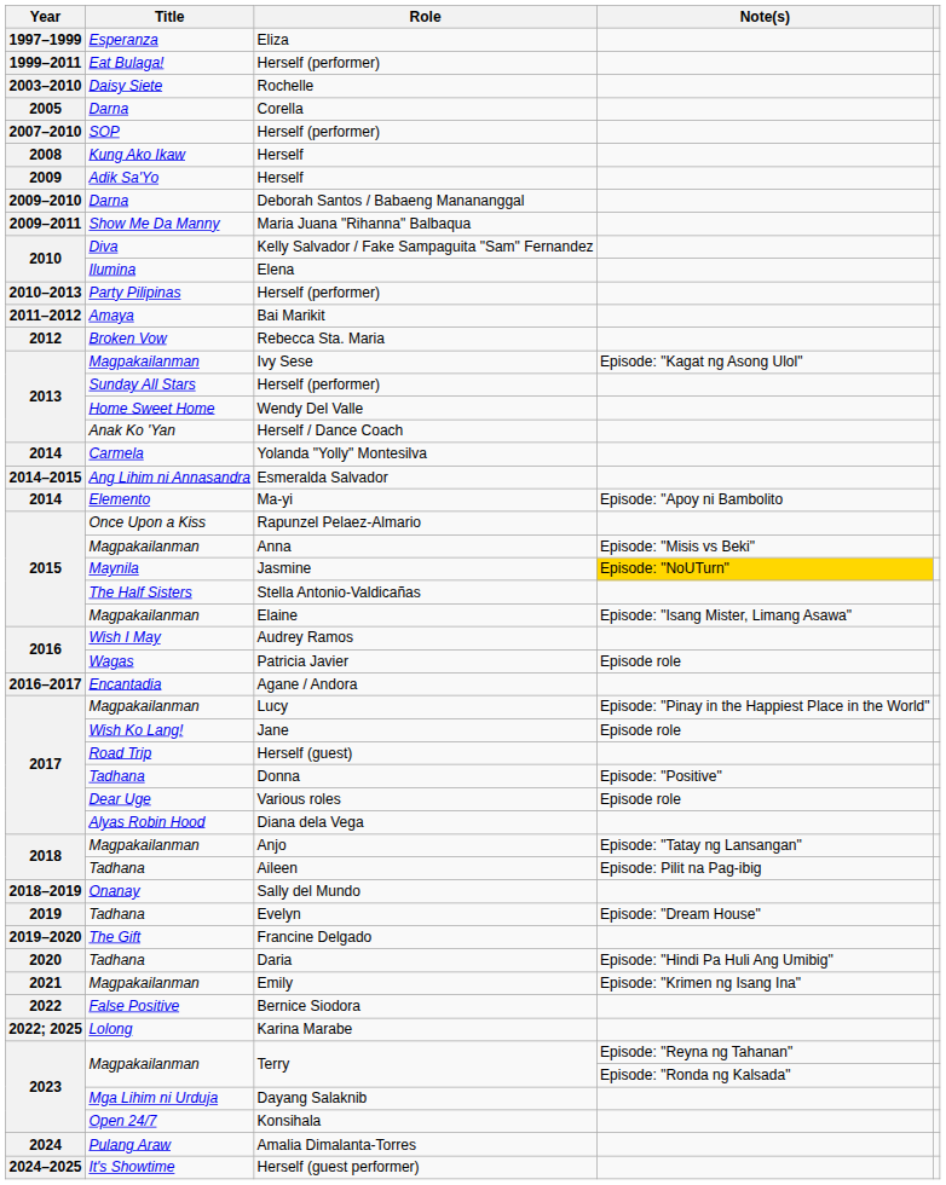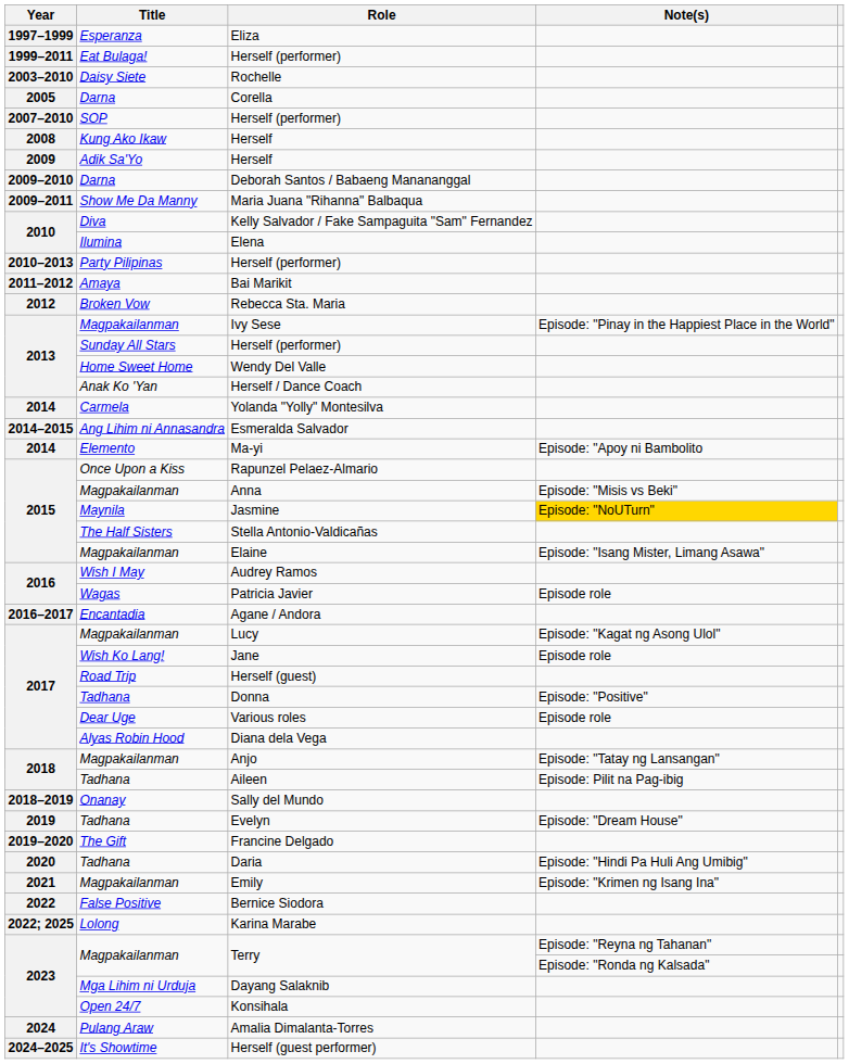 <table class="wikitable sortable plainrowheaders">
 <tr>
 <th scope="col">Year</th>
 <th scope="col">Title</th>
 <th scope="col">Role</th>
 <th scope="col" class="unsortable">Note(s)</th>
 <th scope="col" class="unsortable"></th>
 </tr>
 <tr>
 <th scope="row">1997–1999</th>
 <td><em><a href='#'>Esperanza</a></em></td>
 <td>Eliza</td>
 <td></td>
 <td></td>
 </tr>
 <tr>
 <th scope="row">1999–2011</th>
 <td><em><a href='#'>Eat Bulaga!</a></em></td>
 <td>Herself (performer)</td>
 <td></td>
 <td></td>
 </tr>
 <tr>
 <th scope="row">2003–2010</th>
 <td><em><a href='#'>Daisy Siete</a></em></td>
 <td>Rochelle</td>
 <td></td>
 <td></td>
 </tr>
 <tr>
 <th scope="row">2005</th>
 <td><em><a href='#'>Darna</a></em></td>
 <td>Corella</td>
 <td></td>
 <td></td>
 </tr>
 <tr>
 <th scope="row">2007–2010</th>
 <td><em><a href='#'>SOP</a></em></td>
 <td>Herself (performer)</td>
 <td></td>
 <td></td>
 </tr>
 <tr>
 <th scope="row">2008</th>
 <td><em><a href='#'>Kung Ako Ikaw</a></em></td>
 <td>Herself</td>
 <td></td>
 <td></td>
 </tr>
 <tr>
 <th scope="row">2009</th>
 <td><em><a href='#'>Adik Sa'Yo</a></em></td>
 <td>Herself</td>
 <td></td>
 <td></td>
 </tr>
 <tr>
 <th scope="row">2009–2010</th>
 <td><em><a href='#'>Darna</a></em></td>
 <td>Deborah Santos / Babaeng Manananggal</td>
 <td></td>
 <td></td>
 </tr>
 <tr>
 <th scope="row">2009–2011</th>
 <td><em><a href='#'>Show Me Da Manny</a></em></td>
 <td>Maria Juana "Rihanna" Balbaqua</td>
 <td></td>
 <td></td>
 </tr>
 <tr>
 <th rowspan="2" scope="row">2010</th>
 <td><em><a href='#'>Diva</a></em></td>
 <td>Kelly Salvador / Fake Sampaguita "Sam" Fernandez</td>
 <td></td>
 <td></td>
 </tr>
 <tr>
 <td><em><a href='#'>Ilumina</a></em></td>
 <td>Elena</td>
 <td></td>
 <td></td>
 </tr>
 <tr>
 <th scope="row">2010–2013</th>
 <td><em><a href='#'>Party Pilipinas</a></em></td>
 <td>Herself (performer)</td>
 <td></td>
 <td></td>
 </tr>
 <tr>
 <th scope="row">2011–2012</th>
 <td><em><a href='#'>Amaya</a></em></td>
 <td>Bai Marikit</td>
 <td></td>
 <td></td>
 </tr>
 <tr>
 <th scope="row">2012</th>
 <td><em><a href='#'>Broken Vow</a></em></td>
 <td>Rebecca Sta. Maria</td>
 <td></td>
 <td></td>
 </tr>
 <tr>
 <th rowspan="4" scope="row">2013</th>
 <td><em><a href='#'>Magpakailanman</a></em></td>
 <td>Ivy Sese</td>
-<td>Episode: "Kagat ng Asong Ulol"</td>
+<td>Episode: "Pinay in the Happiest Place in the World"</td>
 <td></td>
 </tr>
 <tr>
 <td><em><a href='#'>Sunday All Stars</a></em></td>
 <td>Herself (performer)</td>
 <td></td>
 <td></td>
 </tr>
 <tr>
 <td><em><a href='#'>Home Sweet Home</a></em></td>
 <td>Wendy Del Valle</td>
 <td></td>
 <td></td>
 </tr>
 <tr>
 <td><em>Anak Ko 'Yan</em></td>
 <td>Herself / Dance Coach</td>
 <td></td>
 <td></td>
 </tr>
 <tr>
 <th scope="row">2014</th>
 <td><em><a href='#'>Carmela</a></em></td>
 <td>Yolanda "Yolly" Montesilva</td>
 <td></td>
 <td></td>
 </tr>
 <tr>
 <th scope="row">2014–2015</th>
 <td><em><a href='#'>Ang Lihim ni Annasandra</a></em></td>
 <td>Esmeralda Salvador</td>
 <td></td>
 <td></td>
 </tr>
 <tr>
 <th scope="row">2014</th>
 <td><em><a href='#'>Elemento</a></em></td>
 <td>Ma-yi</td>
 <td>Episode: "Apoy ni Bambolito</td>
 <td></td>
 </tr>
 <tr>
 <th rowspan="5" scope="row">2015</th>
 <td><em>Once Upon a Kiss</em></td>
 <td>Rapunzel Pelaez-Almario</td>
 <td></td>
 <td></td>
 </tr>
 <tr>
 <td><em>Magpakailanman</em></td>
 <td>Anna</td>
 <td>Episode: "Misis vs Beki"</td>
 <td></td>
 </tr>
 <tr>
 <td><em><a href='#'>Maynila</a></em></td>
 <td>Jasmine</td>
 <td style="background: gold;">Episode: "NoUTurn"</td>
 <td></td>
 </tr>
 <tr>
 <td><em><a href='#'>The Half Sisters</a></em></td>
 <td>Stella Antonio-Valdicañas</td>
 <td></td>
 <td></td>
 </tr>
 <tr>
 <td><em>Magpakailanman</em></td>
 <td>Elaine</td>
 <td>Episode: "Isang Mister, Limang Asawa"</td>
 <td></td>
 </tr>
 <tr>
 <th rowspan="2" scope="row">2016</th>
 <td><em><a href='#'>Wish I May</a></em></td>
 <td>Audrey Ramos</td>
 <td></td>
 <td></td>
 </tr>
 <tr>
 <td><em><a href='#'>Wagas</a></em></td>
 <td>Patricia Javier</td>
 <td>Episode role</td>
 <td></td>
 </tr>
 <tr>
 <th scope="row">2016–2017</th>
 <td><em><a href='#'>Encantadia</a></em></td>
 <td>Agane / Andora</td>
 <td></td>
 <td></td>
 </tr>
 <tr>
 <th rowspan="6" scope="row">2017</th>
 <td><em>Magpakailanman</em></td>
 <td>Lucy</td>
-<td>Episode: "Pinay in the Happiest Place in the World"</td>
+<td>Episode: "Kagat ng Asong Ulol"</td>
 <td></td>
 </tr>
 <tr>
 <td><em><a href='#'>Wish Ko Lang!</a></em></td>
 <td>Jane</td>
 <td>Episode role</td>
 <td></td>
 </tr>
 <tr>
 <td><em><a href='#'>Road Trip</a></em></td>
 <td>Herself (guest)</td>
 <td></td>
 <td></td>
 </tr>
 <tr>
 <td><em><a href='#'>Tadhana</a></em></td>
 <td>Donna</td>
 <td>Episode: "Positive"</td>
 <td></td>
 </tr>
 <tr>
 <td><em><a href='#'>Dear Uge</a></em></td>
 <td>Various roles</td>
 <td>Episode role</td>
 <td></td>
 </tr>
 <tr>
 <td><em><a href='#'>Alyas Robin Hood</a></em></td>
 <td>Diana dela Vega</td>
 <td></td>
 <td></td>
 </tr>
 <tr>
 <th rowspan="2" scope="row">2018</th>
 <td><em>Magpakailanman</em></td>
 <td>Anjo</td>
 <td>Episode: "Tatay ng Lansangan"</td>
 <td></td>
 </tr>
 <tr>
 <td><em>Tadhana</em></td>
 <td>Aileen</td>
 <td>Episode: Pilit na Pag-ibig</td>
 <td></td>
 </tr>
 <tr>
 <th scope="row">2018–2019</th>
 <td><em><a href='#'>Onanay</a></em></td>
 <td>Sally del Mundo</td>
 <td></td>
 <td></td>
 </tr>
 <tr>
 <th scope="row">2019</th>
 <td><em>Tadhana</em></td>
 <td>Evelyn</td>
 <td>Episode: "Dream House"</td>
 <td></td>
 </tr>
 <tr>
 <th scope="row">2019–2020</th>
 <td><em><a href='#'>The Gift</a></em></td>
 <td>Francine Delgado</td>
 <td></td>
 <td></td>
 </tr>
 <tr>
 <th scope="row">2020</th>
 <td><em>Tadhana</em></td>
 <td>Daria</td>
 <td>Episode: "Hindi Pa Huli Ang Umibig"</td>
 <td></td>
 </tr>
 <tr>
 <th scope="row">2021</th>
 <td><em>Magpakailanman</em></td>
 <td>Emily</td>
 <td>Episode: "Krimen ng Isang Ina"</td>
 <td></td>
 </tr>
 <tr>
 <th scope="row">2022</th>
 <td><em><a href='#'>False Positive</a></em></td>
 <td>Bernice Siodora</td>
 <td></td>
 <td></td>
 </tr>
 <tr>
 <th scope="row">2022; 2025</th>
 <td><em><a href='#'>Lolong</a></em></td>
 <td>Karina Marabe</td>
 <td></td>
 <td></td>
 </tr>
 <tr>
 <th rowspan="4" scope="row">2023</th>
 <td rowspan="2"><em>Magpakailanman</em></td>
 <td rowspan="2">Terry</td>
 <td>Episode: "Reyna ng Tahanan"</td>
 <td></td>
 </tr>
 <tr>
 <td>Episode: "Ronda ng Kalsada"</td>
 <td></td>
 </tr>
 <tr>
 <td><em><a href='#'>Mga Lihim ni Urduja</a></em></td>
 <td>Dayang Salaknib</td>
 <td></td>
 <td></td>
 </tr>
 <tr>
 <td><em><a href='#'>Open 24/7</a></em></td>
 <td>Konsihala</td>
 <td></td>
 <td></td>
 </tr>
 <tr>
 <th scope="row">2024</th>
 <td><em><a href='#'>Pulang Araw</a></em></td>
 <td>Amalia Dimalanta-Torres</td>
 <td></td>
 <td></td>
 </tr>
 <tr>
 <th scope="row">2024–2025</th>
 <td><em><a href='#'>It's Showtime</a></em></td>
 <td>Herself (guest performer)</td>
 <td></td>
 <td></td>
 </tr>
 </table>
